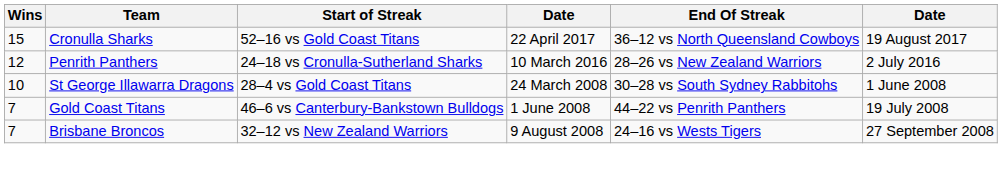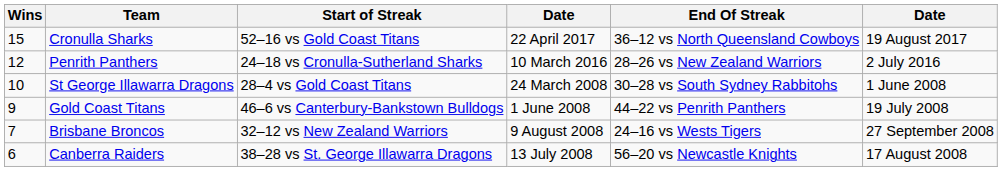 <table class="wikitable">
 <tr>
 <th>Wins</th>
 <th>Team</th>
 <th>Start of Streak</th>
 <th>Date</th>
 <th>End Of Streak</th>
 <th>Date</th>
 </tr>
 <tr>
 <td>15</td>
 <td> <a href='#'>Cronulla Sharks</a></td>
 <td>52–16 vs  <a href='#'>Gold Coast Titans</a></td>
 <td>22 April 2017</td>
 <td>36–12 vs  <a href='#'>North Queensland Cowboys</a></td>
 <td>19 August 2017</td>
 </tr>
 <tr>
 <td>12</td>
 <td> <a href='#'>Penrith Panthers</a></td>
 <td>24–18 vs  <a href='#'>Cronulla-Sutherland Sharks</a></td>
 <td>10 March 2016</td>
 <td>28–26 vs  <a href='#'>New Zealand Warriors</a></td>
 <td>2 July 2016</td>
 </tr>
 <tr>
 <td>10</td>
 <td> <a href='#'>St George Illawarra Dragons</a></td>
 <td>28–4 vs  <a href='#'>Gold Coast Titans</a></td>
 <td>24 March 2008</td>
 <td>30–28 vs  <a href='#'>South Sydney Rabbitohs</a></td>
 <td>1 June 2008</td>
 </tr>
 <tr>
-<td>7</td>
+<td>9</td>
 <td> <a href='#'>Gold Coast Titans</a></td>
 <td>46–6 vs  <a href='#'>Canterbury-Bankstown Bulldogs</a></td>
 <td>1 June 2008</td>
 <td>44–22 vs  <a href='#'>Penrith Panthers</a></td>
 <td>19 July 2008</td>
 </tr>
 <tr>
 <td>7</td>
 <td> <a href='#'>Brisbane Broncos</a></td>
 <td>32–12 vs  <a href='#'>New Zealand Warriors</a></td>
 <td>9 August 2008</td>
 <td>24–16 vs  <a href='#'>Wests Tigers</a></td>
 <td>27 September 2008</td>
 </tr>
+<tr>
+<td>6</td>
+<td> <a href='#'>Canberra Raiders</a></td>
+<td>38–28 vs  <a href='#'>St. George Illawarra Dragons</a></td>
+<td>13 July 2008</td>
+<td>56–20 vs  <a href='#'>Newcastle Knights</a></td>
+<td>17 August 2008</td>
+</tr>
 </table>
